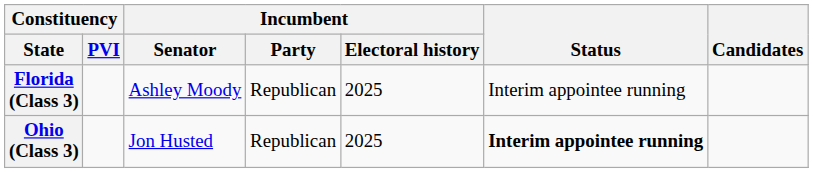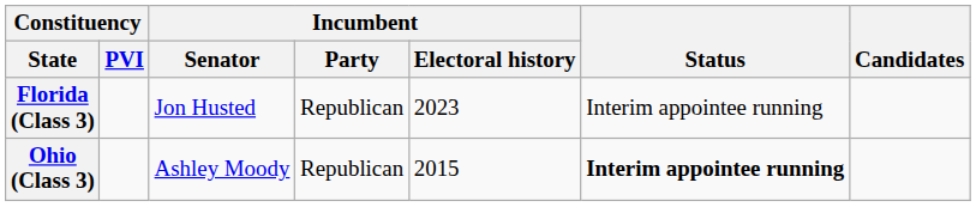 <table class="wikitable sortable">
 <tr valign=bottom>
 <th colspan=2>Constituency</th>
 <th colspan=3>Incumbent</th>
 <th rowspan=2>Status</th>
 <th rowspan=2 class="unsortable">Candidates</th>
 </tr>
 <tr>
 <th>State</th>
 <th><a href='#'>PVI</a></th>
 <th>Senator</th>
 <th>Party</th>
 <th>Electoral history</th>
 </tr>
 <tr>
 <th><a href='#'>Florida</a><br>(Class 3)</th>
 <td></td>
-<td><a href='#'>Ashley Moody</a></td>
+<td><a href='#'>Jon Husted</a></td>
 <td>Republican</td>
-<td>2025 </td>
+<td>2023 </td>
 <td data-sort-value=0>Interim appointee running</td>
 <td nowrap></td>
 </tr>
 <tr>
 <th><a href='#'>Ohio</a><br>(Class 3)</th>
 <td></td>
-<td><a href='#'>Jon Husted</a></td>
+<td><a href='#'>Ashley Moody</a></td>
 <td>Republican</td>
-<td>2025 </td>
+<td>2015 </td>
 <td data-sort-value=0><strong>Interim appointee running</strong></td>
 <td nowrap></td>
 </tr>
 </table>
